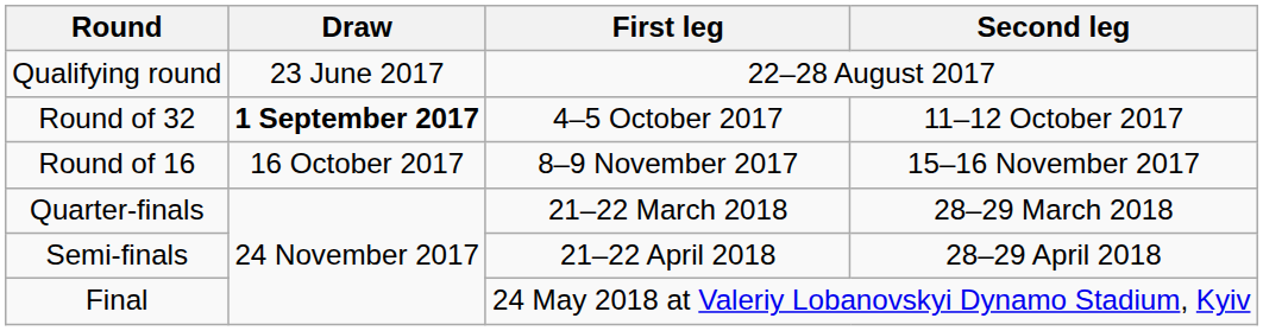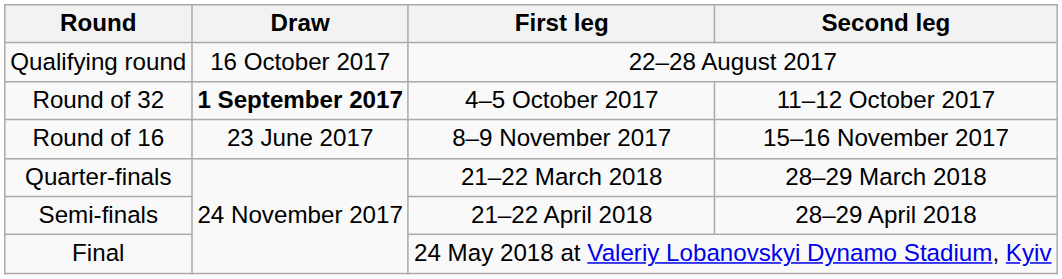 <table class="wikitable" style=text-align:center>
 <tr>
 <th>Round</th>
 <th>Draw</th>
 <th>First leg</th>
 <th>Second leg</th>
 </tr>
 <tr>
 <td>Qualifying round</td>
-<td>23 June 2017</td>
+<td>16 October 2017</td>
 <td colspan=2>22–28 August 2017</td>
 </tr>
 <tr>
 <td>Round of 32</td>
 <td><strong>1 September 2017</strong></td>
 <td>4–5 October 2017</td>
 <td>11–12 October 2017</td>
 </tr>
 <tr>
 <td>Round of 16</td>
-<td>16 October 2017</td>
+<td>23 June 2017</td>
 <td>8–9 November 2017</td>
 <td>15–16 November 2017</td>
 </tr>
 <tr>
 <td>Quarter-finals</td>
 <td rowspan=3>24 November 2017</td>
 <td>21–22 March 2018</td>
 <td>28–29 March 2018</td>
 </tr>
 <tr>
 <td>Semi-finals</td>
 <td>21–22 April 2018</td>
 <td>28–29 April 2018</td>
 </tr>
 <tr>
 <td>Final</td>
 <td colspan=2>24 May 2018 at <a href='#'>Valeriy Lobanovskyi Dynamo Stadium</a>, <a href='#'>Kyiv</a></td>
 </tr>
 </table>
